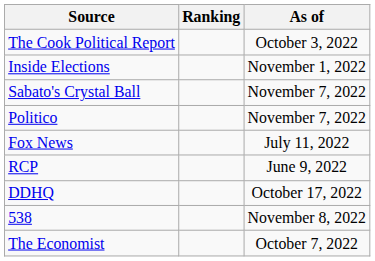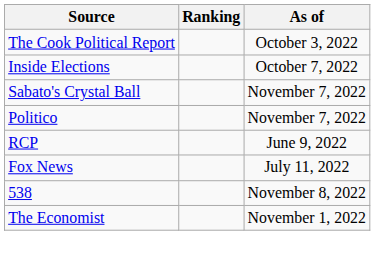 <table class="wikitable" style="text-align:center">
 <tr>
 <th>Source</th>
 <th>Ranking</th>
 <th>As of</th>
 </tr>
 <tr>
 <td align=left><a href='#'>The Cook Political Report</a></td>
 <td></td>
 <td>October 3, 2022</td>
 </tr>
 <tr>
 <td align=left><a href='#'>Inside Elections</a></td>
 <td></td>
-<td>November 1, 2022</td>
+<td>October 7, 2022</td>
 </tr>
 <tr>
 <td align=left><a href='#'>Sabato's Crystal Ball</a></td>
 <td></td>
 <td>November 7, 2022</td>
 </tr>
 <tr>
 <td align="left"><a href='#'>Politico</a></td>
 <td></td>
 <td>November 7, 2022</td>
 </tr>
 <tr>
-<td align=left><a href='#'>Fox News</a></td>
-<td></td>
-<td>July 11, 2022</td>
-</tr>
-<tr>
 <td align="left"><a href='#'>RCP</a></td>
 <td></td>
 <td>June 9, 2022</td>
 </tr>
 <tr>
-<td align="left"><a href='#'>DDHQ</a></td>
+<td align=left><a href='#'>Fox News</a></td>
 <td></td>
-<td>October 17, 2022</td>
+<td>July 11, 2022</td>
 </tr>
 <tr>
 <td align="left"><a href='#'>538</a></td>
 <td></td>
 <td>November 8, 2022</td>
 </tr>
 <tr>
 <td align="left"><a href='#'>The Economist</a></td>
 <td></td>
-<td>October 7, 2022</td>
+<td>November 1, 2022</td>
 </tr>
 </table>
